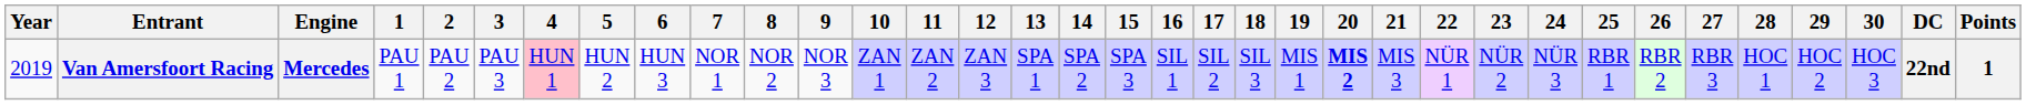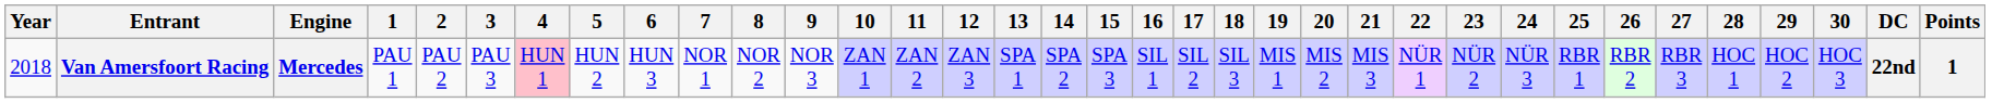 <table class="wikitable" style="text-align:center; font-size:85%">
 <tr>
 <th>Year</th>
 <th>Entrant</th>
 <th>Engine</th>
 <th>1</th>
 <th>2</th>
 <th>3</th>
 <th>4</th>
 <th>5</th>
 <th>6</th>
 <th>7</th>
 <th>8</th>
 <th>9</th>
 <th>10</th>
 <th>11</th>
 <th>12</th>
 <th>13</th>
 <th>14</th>
 <th>15</th>
 <th>16</th>
 <th>17</th>
 <th>18</th>
 <th>19</th>
 <th>20</th>
 <th>21</th>
 <th>22</th>
 <th>23</th>
 <th>24</th>
 <th>25</th>
 <th>26</th>
 <th>27</th>
 <th>28</th>
 <th>29</th>
 <th>30</th>
 <th>DC</th>
 <th>Points</th>
 </tr>
 <tr>
-<td><a href='#'>2019</a></td>
+<td><a href='#'>2018</a></td>
 <th nowrap><a href='#'>Van Amersfoort Racing</a></th>
 <th nowrap><a href='#'>Mercedes</a></th>
 <td><a href='#'>PAU<br>1</a></td>
 <td><a href='#'>PAU<br>2</a></td>
 <td><a href='#'>PAU<br>3</a></td>
 <td style="background: pink;"><a href='#'>HUN<br>1</a></td>
 <td><a href='#'>HUN<br>2</a></td>
 <td><a href='#'>HUN<br>3</a></td>
 <td><a href='#'>NOR<br>1</a></td>
 <td><a href='#'>NOR<br>2</a></td>
 <td><a href='#'>NOR<br>3</a></td>
 <td style="background:#CFCFFF;"><a href='#'>ZAN<br>1</a><br></td>
 <td style="background:#CFCFFF;"><a href='#'>ZAN<br>2</a><br></td>
 <td style="background:#CFCFFF;"><a href='#'>ZAN<br>3</a><br></td>
 <td style="background:#CFCFFF;"><a href='#'>SPA<br>1</a><br></td>
 <td style="background:#CFCFFF;"><a href='#'>SPA<br>2</a><br></td>
 <td style="background:#CFCFFF;"><a href='#'>SPA<br>3</a><br></td>
 <td style="background:#CFCFFF;"><a href='#'>SIL<br>1</a><br></td>
 <td style="background:#CFCFFF;"><a href='#'>SIL<br>2</a><br></td>
 <td style="background:#CFCFFF;"><a href='#'>SIL<br>3</a><br></td>
 <td style="background:#CFCFFF;"><a href='#'>MIS<br>1</a><br></td>
-<td style="background:#CFCFFF;"><strong><a href='#'>MIS<br>2</a><br></strong></td>
+<td style="background:#CFCFFF;"><a href='#'>MIS<br>2</a><br></td>
 <td style="background:#CFCFFF;"><a href='#'>MIS<br>3</a><br></td>
 <td style="background:#EFCFFF;"><a href='#'>NÜR<br>1</a><br></td>
 <td style="background:#CFCFFF;"><a href='#'>NÜR<br>2</a><br></td>
 <td style="background:#CFCFFF;"><a href='#'>NÜR<br>3</a><br></td>
 <td style="background:#CFCFFF;"><a href='#'>RBR<br>1</a><br></td>
 <td style="background:#DFFFDF;"><a href='#'>RBR<br>2</a><br></td>
 <td style="background:#CFCFFF;"><a href='#'>RBR<br>3</a><br></td>
 <td style="background:#CFCFFF;"><a href='#'>HOC<br>1</a><br></td>
 <td style="background:#CFCFFF;"><a href='#'>HOC<br>2</a><br></td>
 <td style="background:#CFCFFF;"><a href='#'>HOC<br>3</a><br></td>
 <th>22nd</th>
 <th>1</th>
 </tr>
 </table>
